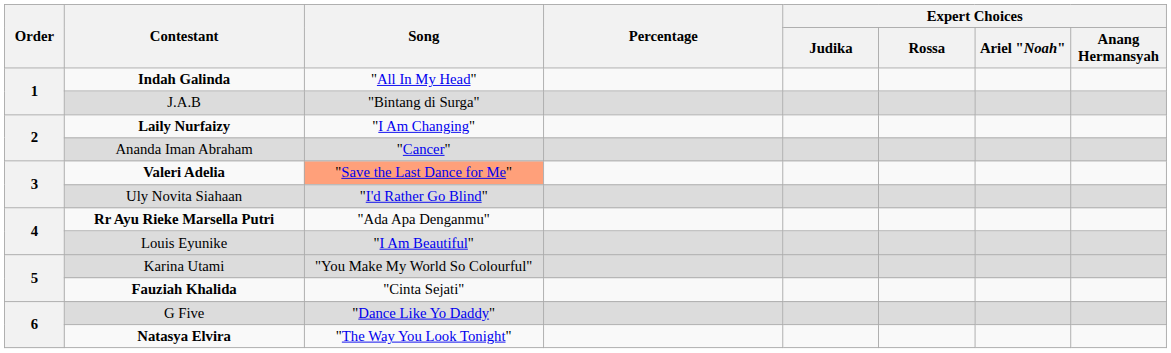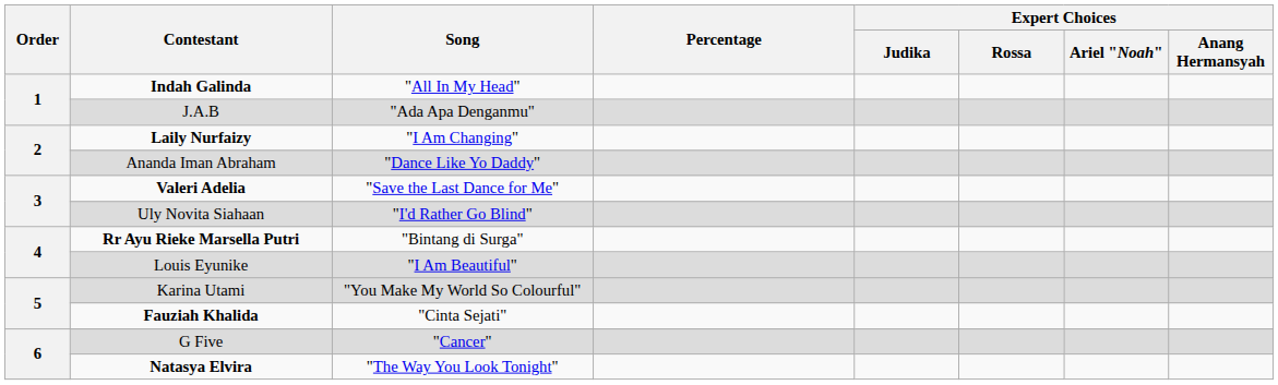 <table class="wikitable" style="text-align:center; width:100%;">
 <tr>
 <th scope="col" rowspan="2" style="width:05%;">Order</th>
 <th scope="col" rowspan="2" style="width:20%;">Contestant</th>
 <th scope="col" rowspan="2" style="width:20%;">Song</th>
 <th scope="col" rowspan="2" style="width:20%;">Percentage</th>
 <th scope="col" colspan="4" style="width:32%;">Expert Choices</th>
 </tr>
 <tr>
 <th style="width:08%;">Judika</th>
 <th style="width:08%;">Rossa</th>
 <th style="width:08%;">Ariel "<em>Noah</em>"</th>
 <th style="width:08%;">Anang Hermansyah</th>
 </tr>
 <tr>
 <th rowspan=2>1</th>
 <td><strong>Indah Galinda</strong></td>
 <td>"<a href='#'>All In My Head</a>"</td>
 <td></td>
 <td></td>
 <td></td>
 <td></td>
 <td></td>
 </tr>
 <tr style="background:#DCDCDC;">
 <td>J.A.B</td>
-<td>"Bintang di Surga"</td>
+<td>"Ada Apa Denganmu"</td>
 <td></td>
 <td></td>
 <td></td>
 <td></td>
 <td></td>
 </tr>
 <tr>
 <th rowspan=2>2</th>
 <td><strong>Laily Nurfaizy</strong></td>
 <td>"<a href='#'>I Am Changing</a>"</td>
 <td></td>
 <td></td>
 <td></td>
 <td></td>
 <td></td>
 </tr>
 <tr style="background:#DCDCDC;">
 <td>Ananda Iman Abraham</td>
-<td>"<a href='#'>Cancer</a>"</td>
+<td>"<a href='#'>Dance Like Yo Daddy</a>"</td>
 <td></td>
 <td></td>
 <td></td>
 <td></td>
 <td></td>
 </tr>
 <tr>
 <th rowspan=2>3</th>
 <td><strong>Valeri Adelia</strong></td>
-<td style="background: lightsalmon;">"<a href='#'>Save the Last Dance for Me</a>"</td>
+<td>"<a href='#'>Save the Last Dance for Me</a>"</td>
 <td></td>
 <td></td>
 <td></td>
 <td></td>
 <td></td>
 </tr>
 <tr style="background:#DCDCDC;">
 <td>Uly Novita Siahaan</td>
 <td>"<a href='#'>I'd Rather Go Blind</a>"</td>
 <td></td>
 <td></td>
 <td></td>
 <td></td>
 <td></td>
 </tr>
 <tr>
 <th rowspan=2>4</th>
 <td><strong>Rr Ayu Rieke Marsella Putri</strong></td>
-<td>"Ada Apa Denganmu"</td>
+<td>"Bintang di Surga"</td>
 <td></td>
 <td></td>
 <td></td>
 <td></td>
 <td></td>
 </tr>
 <tr style="background:#DCDCDC;">
 <td>Louis Eyunike</td>
 <td>"<a href='#'>I Am Beautiful</a>"</td>
 <td></td>
 <td></td>
 <td></td>
 <td></td>
 <td></td>
 </tr>
 <tr style="background:#DCDCDC;">
 <th rowspan=2>5</th>
 <td>Karina Utami</td>
 <td>"You Make My World So Colourful"</td>
 <td></td>
 <td></td>
 <td></td>
 <td></td>
 <td></td>
 </tr>
 <tr>
 <td><strong>Fauziah Khalida</strong></td>
 <td>"Cinta Sejati"</td>
 <td></td>
 <td></td>
 <td></td>
 <td></td>
 <td></td>
 </tr>
 <tr style="background:#DCDCDC;">
 <th rowspan=2>6</th>
 <td>G Five</td>
-<td>"<a href='#'>Dance Like Yo Daddy</a>"</td>
+<td>"<a href='#'>Cancer</a>"</td>
 <td></td>
 <td></td>
 <td></td>
 <td></td>
 <td></td>
 </tr>
 <tr>
 <td><strong>Natasya Elvira</strong></td>
 <td>"<a href='#'>The Way You Look Tonight</a>"</td>
 <td></td>
 <td></td>
 <td></td>
 <td></td>
 <td></td>
 </tr>
 </table>
